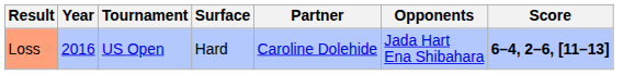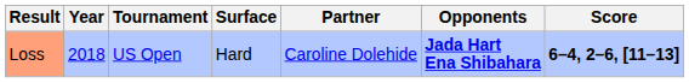 <table class="sortable wikitable">
 <tr>
 <th>Result</th>
 <th>Year</th>
 <th>Tournament</th>
 <th>Surface</th>
 <th>Partner</th>
 <th>Opponents</th>
 <th>Score</th>
 </tr>
 <tr style="background:#b2c8ff;">
 <td style="background:#ffa07a;">Loss</td>
-<td><a href='#'>2016</a></td>
+<td><a href='#'>2018</a></td>
 <td><a href='#'>US Open</a></td>
 <td>Hard</td>
 <td> <a href='#'>Caroline Dolehide</a></td>
-<td> <a href='#'>Jada Hart</a> <br>  <a href='#'>Ena Shibahara</a></td>
+<td><strong> <a href='#'>Jada Hart</a> <br>  <a href='#'>Ena Shibahara</a></strong></td>
 <td><strong>6–4, 2–6, [11–13]</strong></td>
 </tr>
 </table>
